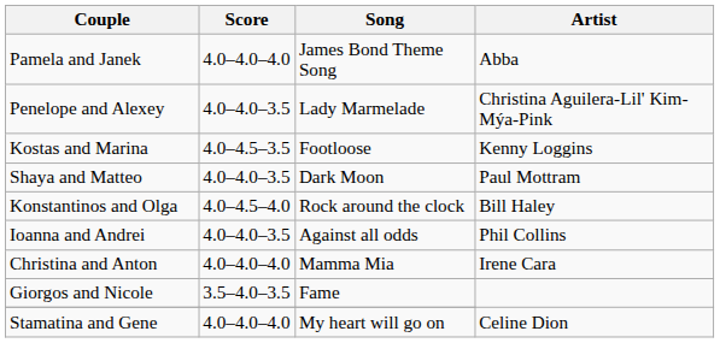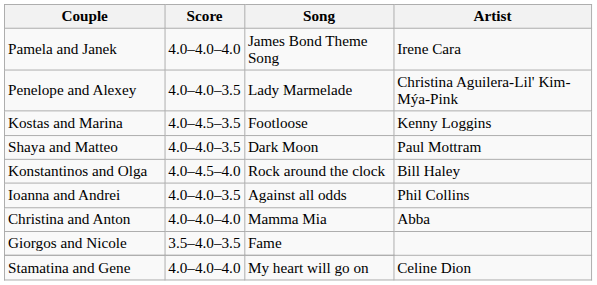 <table class="wikitable" style="width:70%;">
 <tr>
 <th style="width:10%;">Couple</th>
 <th style="width:5%;">Score</th>
 <th style="width:10%;">Song</th>
 <th style="width:15%;">Artist</th>
 </tr>
 <tr>
 <td>Pamela and Janek</td>
 <td>4.0–4.0–4.0</td>
 <td>James Bond Theme Song</td>
-<td>Abba</td>
+<td>Irene Cara</td>
 </tr>
 <tr>
 <td>Penelope and Alexey</td>
 <td>4.0–4.0–3.5</td>
 <td>Lady Marmelade</td>
 <td>Christina Aguilera-Lil' Kim-Mýa-Pink</td>
 </tr>
 <tr>
 <td>Kostas and Marina</td>
 <td>4.0–4.5–3.5</td>
 <td>Footloose</td>
 <td>Kenny Loggins</td>
 </tr>
 <tr>
 <td>Shaya and Matteo</td>
 <td>4.0–4.0–3.5</td>
 <td>Dark Moon</td>
 <td>Paul Mottram</td>
 </tr>
 <tr>
 <td>Konstantinos and Olga</td>
 <td>4.0–4.5–4.0</td>
 <td>Rock around the clock</td>
 <td>Bill Haley</td>
 </tr>
 <tr>
 <td>Ioanna and Andrei</td>
 <td>4.0–4.0–3.5</td>
 <td>Against all odds</td>
 <td>Phil Collins</td>
 </tr>
 <tr>
 <td>Christina and Anton</td>
 <td>4.0–4.0–4.0</td>
 <td>Mamma Mia</td>
-<td>Irene Cara</td>
+<td>Abba</td>
 </tr>
 <tr>
 <td>Giorgos and Nicole</td>
 <td>3.5–4.0–3.5</td>
 <td>Fame</td>
 </tr>
 <tr>
 </tr>
 <tr>
 <td>Stamatina and Gene</td>
 <td>4.0–4.0–4.0</td>
 <td>My heart will go on</td>
 <td>Celine Dion</td>
 </tr>
 </table>
